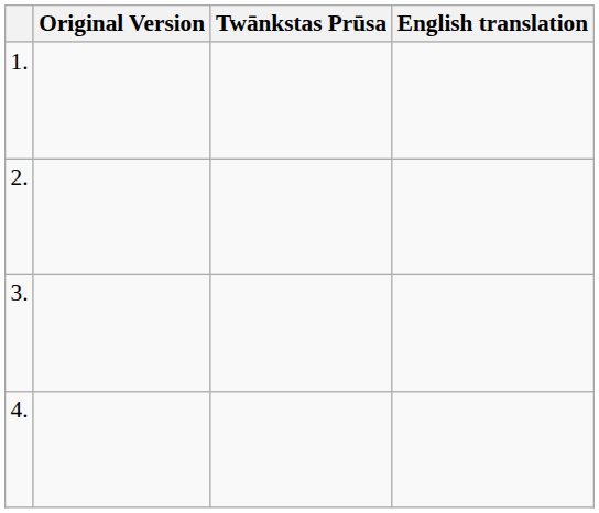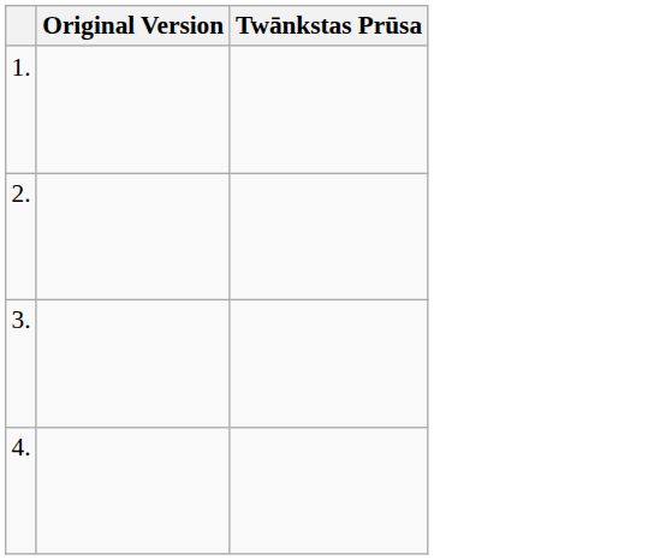 <table class="wikitable">
 <tr>
 <th></th>
 <th>Original Version</th>
 <th>Twānkstas Prūsa</th>
-<th>English translation</th>
 </tr>
 <tr>
 <td>1. <br><br><br><br></td>
-<td></td>
 <td></td>
 <td></td>
 </tr>
 <tr>
 <td>2.<br><br><br><br></td>
 <td></td>
 <td></td>
-<td></td>
 </tr>
 <tr>
 <td>3.<br><br><br><br></td>
-<td></td>
 <td></td>
 <td></td>
 </tr>
 <tr>
 <td>4.<br><br><br><br></td>
 <td></td>
 <td></td>
-<td></td>
 </tr>
 </table>
